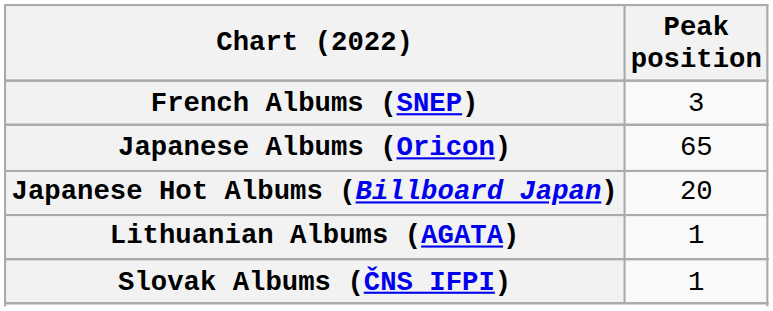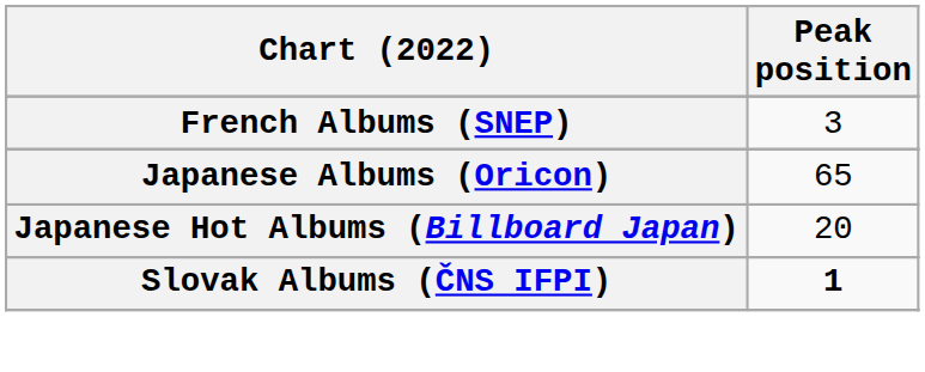 <table class="wikitable sortable plainrowheaders" style="text-align:center">
 <tr>
 <th scope="col">Chart (2022)</th>
 <th scope="col">Peak<br>position</th>
 </tr>
 <tr>
 </tr>
 <tr>
 </tr>
 <tr>
 </tr>
 <tr>
 </tr>
 <tr>
 </tr>
 <tr>
 </tr>
 <tr>
 </tr>
 <tr>
 </tr>
 <tr>
 </tr>
 <tr>
 <th scope="row">French Albums (<a href='#'>SNEP</a>)</th>
 <td>3</td>
 </tr>
 <tr>
 </tr>
 <tr>
 </tr>
 <tr>
 </tr>
 <tr>
 <th scope="row">Japanese Albums (<a href='#'>Oricon</a>)</th>
 <td>65</td>
 </tr>
 <tr>
 <th scope="row">Japanese Hot Albums (<em><a href='#'>Billboard Japan</a></em>)</th>
 <td>20</td>
 </tr>
 <tr>
-<th scope="row">Lithuanian Albums (<a href='#'>AGATA</a>)</th>
-<td>1</td>
-</tr>
-<tr>
 </tr>
 <tr>
 </tr>
 <tr>
 </tr>
 <tr>
 </tr>
 <tr>
 </tr>
 <tr>
 <th scope="row">Slovak Albums (<a href='#'>ČNS IFPI</a>)</th>
-<td>1</td>
+<td><strong>1</strong></td>
 </tr>
 <tr>
 </tr>
 <tr>
 </tr>
 <tr>
 </tr>
 <tr>
 </tr>
 <tr>
 </tr>
 <tr>
 </tr>
 <tr>
 </tr>
 </table>
